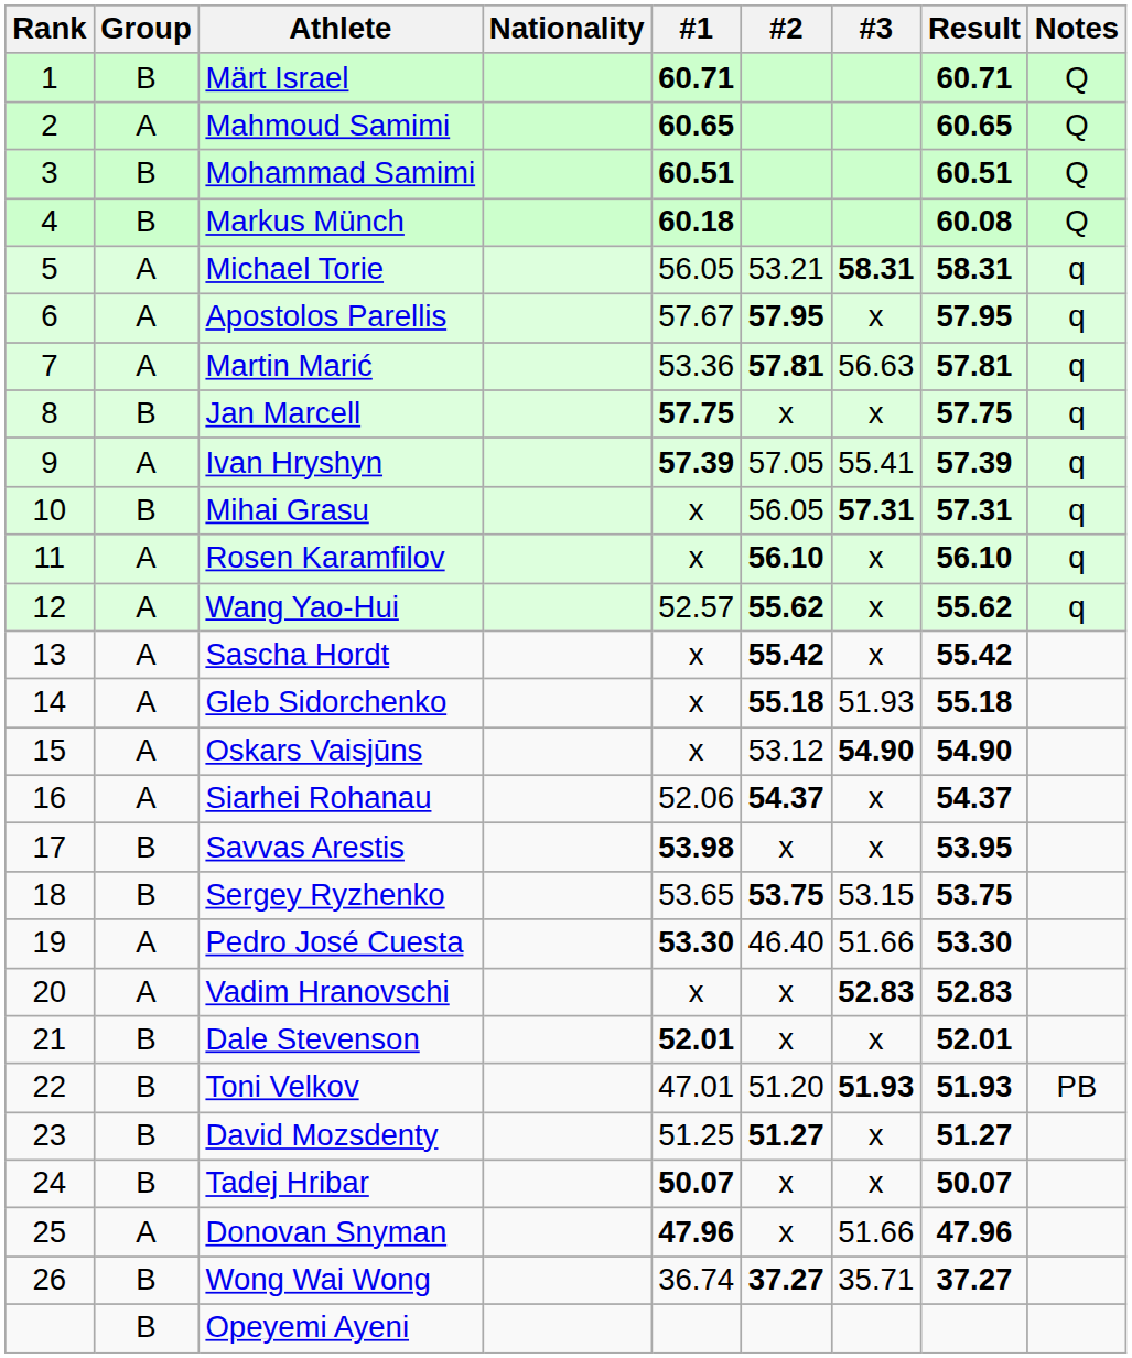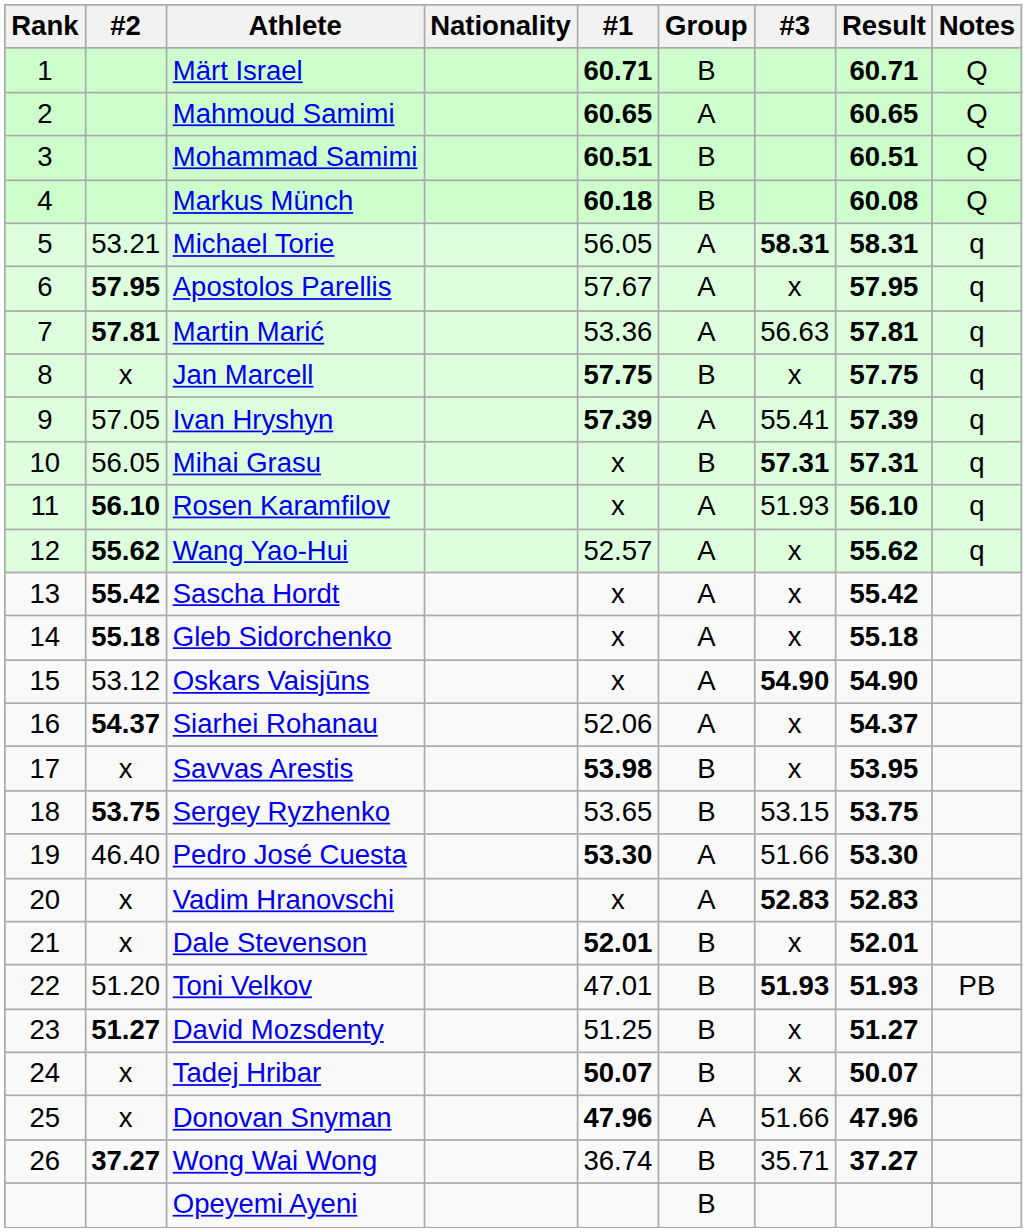 <table class="wikitable sortable" style="text-align:center">
 <tr>
 <th>Rank</th>
-<th>Group</th>
+<th>#2</th>
 <th>Athlete</th>
 <th>Nationality</th>
 <th>#1</th>
-<th>#2</th>
+<th>Group</th>
 <th>#3</th>
 <th>Result</th>
 <th>Notes</th>
 </tr>
 <tr bgcolor=ccffcc>
 <td>1</td>
-<td>B</td>
+<td></td>
 <td align="left"><a href='#'>Märt Israel</a></td>
 <td align=left></td>
 <td><strong>60.71</strong></td>
-<td></td>
+<td>B</td>
 <td></td>
 <td><strong>60.71</strong></td>
 <td>Q</td>
 </tr>
 <tr bgcolor=ccffcc>
 <td>2</td>
-<td>A</td>
+<td></td>
 <td align="left"><a href='#'>Mahmoud Samimi</a></td>
 <td align=left></td>
 <td><strong>60.65</strong></td>
-<td></td>
+<td>A</td>
 <td></td>
 <td><strong>60.65</strong></td>
 <td>Q</td>
 </tr>
 <tr bgcolor=ccffcc>
 <td>3</td>
-<td>B</td>
+<td></td>
 <td align="left"><a href='#'>Mohammad Samimi</a></td>
 <td align=left></td>
 <td><strong>60.51</strong></td>
-<td></td>
+<td>B</td>
 <td></td>
 <td><strong>60.51</strong></td>
 <td>Q</td>
 </tr>
 <tr bgcolor=ccffcc>
 <td>4</td>
-<td>B</td>
+<td></td>
 <td align="left"><a href='#'>Markus Münch</a></td>
 <td align=left></td>
 <td><strong>60.18</strong></td>
-<td></td>
+<td>B</td>
 <td></td>
 <td><strong>60.08</strong></td>
 <td>Q</td>
 </tr>
 <tr bgcolor=ddffdd>
 <td>5</td>
-<td>A</td>
+<td>53.21</td>
 <td align="left"><a href='#'>Michael Torie</a></td>
 <td align=left></td>
 <td>56.05</td>
-<td>53.21</td>
+<td>A</td>
 <td><strong>58.31</strong></td>
 <td><strong>58.31</strong></td>
 <td>q</td>
 </tr>
 <tr bgcolor=ddffdd>
 <td>6</td>
-<td>A</td>
+<td><strong>57.95</strong></td>
 <td align="left"><a href='#'>Apostolos Parellis</a></td>
 <td align=left></td>
 <td>57.67</td>
-<td><strong>57.95</strong></td>
+<td>A</td>
 <td>x</td>
 <td><strong>57.95</strong></td>
 <td>q</td>
 </tr>
 <tr bgcolor=ddffdd>
 <td>7</td>
-<td>A</td>
+<td><strong>57.81</strong></td>
 <td align="left"><a href='#'>Martin Marić</a></td>
 <td align=left></td>
 <td>53.36</td>
-<td><strong>57.81</strong></td>
+<td>A</td>
 <td>56.63</td>
 <td><strong>57.81</strong></td>
 <td>q</td>
 </tr>
 <tr bgcolor=ddffdd>
 <td>8</td>
-<td>B</td>
+<td>x</td>
 <td align="left"><a href='#'>Jan Marcell</a></td>
 <td align=left></td>
 <td><strong>57.75</strong></td>
-<td>x</td>
+<td>B</td>
 <td>x</td>
 <td><strong>57.75</strong></td>
 <td>q</td>
 </tr>
 <tr bgcolor=ddffdd>
 <td>9</td>
-<td>A</td>
+<td>57.05</td>
 <td align="left"><a href='#'>Ivan Hryshyn</a></td>
 <td align=left></td>
 <td><strong>57.39</strong></td>
-<td>57.05</td>
+<td>A</td>
 <td>55.41</td>
 <td><strong>57.39</strong></td>
 <td>q</td>
 </tr>
 <tr bgcolor=ddffdd>
 <td>10</td>
-<td>B</td>
+<td>56.05</td>
 <td align="left"><a href='#'>Mihai Grasu</a></td>
 <td align=left></td>
 <td>x</td>
-<td>56.05</td>
+<td>B</td>
 <td><strong>57.31</strong></td>
 <td><strong>57.31</strong></td>
 <td>q</td>
 </tr>
 <tr bgcolor=ddffdd>
 <td>11</td>
-<td>A</td>
+<td><strong>56.10</strong></td>
 <td align="left"><a href='#'>Rosen Karamfilov</a></td>
 <td align=left></td>
 <td>x</td>
-<td><strong>56.10</strong></td>
-<td>x</td>
+<td>A</td>
+<td>51.93</td>
 <td><strong>56.10</strong></td>
 <td>q</td>
 </tr>
 <tr bgcolor=ddffdd>
 <td>12</td>
-<td>A</td>
+<td><strong>55.62</strong></td>
 <td align="left"><a href='#'>Wang Yao-Hui</a></td>
 <td align=left></td>
 <td>52.57</td>
-<td><strong>55.62</strong></td>
+<td>A</td>
 <td>x</td>
 <td><strong>55.62</strong></td>
 <td>q</td>
 </tr>
 <tr>
 <td>13</td>
-<td>A</td>
+<td><strong>55.42</strong></td>
 <td align="left"><a href='#'>Sascha Hordt</a></td>
 <td align=left></td>
 <td>x</td>
-<td><strong>55.42</strong></td>
+<td>A</td>
 <td>x</td>
 <td><strong>55.42</strong></td>
 <td></td>
 </tr>
 <tr>
 <td>14</td>
-<td>A</td>
+<td><strong>55.18</strong></td>
 <td align="left"><a href='#'>Gleb Sidorchenko</a></td>
 <td align=left></td>
 <td>x</td>
-<td><strong>55.18</strong></td>
-<td>51.93</td>
+<td>A</td>
+<td>x</td>
 <td><strong>55.18</strong></td>
 <td></td>
 </tr>
 <tr>
 <td>15</td>
-<td>A</td>
+<td>53.12</td>
 <td align="left"><a href='#'>Oskars Vaisjūns</a></td>
 <td align=left></td>
 <td>x</td>
-<td>53.12</td>
+<td>A</td>
 <td><strong>54.90</strong></td>
 <td><strong>54.90</strong></td>
 <td></td>
 </tr>
 <tr>
 <td>16</td>
-<td>A</td>
+<td><strong>54.37</strong></td>
 <td align="left"><a href='#'>Siarhei Rohanau</a></td>
 <td align=left></td>
 <td>52.06</td>
-<td><strong>54.37</strong></td>
+<td>A</td>
 <td>x</td>
 <td><strong>54.37</strong></td>
 <td></td>
 </tr>
 <tr>
 <td>17</td>
-<td>B</td>
+<td>x</td>
 <td align="left"><a href='#'>Savvas Arestis</a></td>
 <td align=left></td>
 <td><strong>53.98</strong></td>
-<td>x</td>
+<td>B</td>
 <td>x</td>
 <td><strong>53.95</strong></td>
 <td></td>
 </tr>
 <tr>
 <td>18</td>
-<td>B</td>
+<td><strong>53.75</strong></td>
 <td align="left"><a href='#'>Sergey Ryzhenko</a></td>
 <td align=left></td>
 <td>53.65</td>
-<td><strong>53.75</strong></td>
+<td>B</td>
 <td>53.15</td>
 <td><strong>53.75</strong></td>
 <td></td>
 </tr>
 <tr>
 <td>19</td>
-<td>A</td>
+<td>46.40</td>
 <td align="left"><a href='#'>Pedro José Cuesta</a></td>
 <td align=left></td>
 <td><strong>53.30</strong></td>
-<td>46.40</td>
+<td>A</td>
 <td>51.66</td>
 <td><strong>53.30</strong></td>
 <td></td>
 </tr>
 <tr>
 <td>20</td>
-<td>A</td>
+<td>x</td>
 <td align="left"><a href='#'>Vadim Hranovschi</a></td>
 <td align=left></td>
 <td>x</td>
-<td>x</td>
+<td>A</td>
 <td><strong>52.83</strong></td>
 <td><strong>52.83</strong></td>
 <td></td>
 </tr>
 <tr>
 <td>21</td>
-<td>B</td>
+<td>x</td>
 <td align="left"><a href='#'>Dale Stevenson</a></td>
 <td align=left></td>
 <td><strong>52.01</strong></td>
-<td>x</td>
+<td>B</td>
 <td>x</td>
 <td><strong>52.01</strong></td>
 <td></td>
 </tr>
 <tr>
 <td>22</td>
-<td>B</td>
+<td>51.20</td>
 <td align="left"><a href='#'>Toni Velkov</a></td>
 <td align=left></td>
 <td>47.01</td>
-<td>51.20</td>
+<td>B</td>
 <td><strong>51.93</strong></td>
 <td><strong>51.93</strong></td>
 <td>PB</td>
 </tr>
 <tr>
 <td>23</td>
-<td>B</td>
+<td><strong>51.27</strong></td>
 <td align="left"><a href='#'>David Mozsdenty</a></td>
 <td align=left></td>
 <td>51.25</td>
-<td><strong>51.27</strong></td>
+<td>B</td>
 <td>x</td>
 <td><strong>51.27</strong></td>
 <td></td>
 </tr>
 <tr>
 <td>24</td>
-<td>B</td>
+<td>x</td>
 <td align="left"><a href='#'>Tadej Hribar</a></td>
 <td align=left></td>
 <td><strong>50.07</strong></td>
-<td>x</td>
+<td>B</td>
 <td>x</td>
 <td><strong>50.07</strong></td>
 <td></td>
 </tr>
 <tr>
 <td>25</td>
-<td>A</td>
+<td>x</td>
 <td align="left"><a href='#'>Donovan Snyman</a></td>
 <td align=left></td>
 <td><strong>47.96</strong></td>
-<td>x</td>
+<td>A</td>
 <td>51.66</td>
 <td><strong>47.96</strong></td>
 <td></td>
 </tr>
 <tr>
 <td>26</td>
-<td>B</td>
+<td><strong>37.27</strong></td>
 <td align="left"><a href='#'>Wong Wai Wong</a></td>
 <td align=left></td>
 <td>36.74</td>
-<td><strong>37.27</strong></td>
+<td>B</td>
 <td>35.71</td>
 <td><strong>37.27</strong></td>
 <td></td>
 </tr>
 <tr>
 <td></td>
-<td>B</td>
+<td></td>
 <td align="left"><a href='#'>Opeyemi Ayeni</a></td>
 <td align=left></td>
 <td></td>
-<td></td>
+<td>B</td>
 <td></td>
 <td><strong></strong></td>
 <td></td>
 </tr>
 </table>
